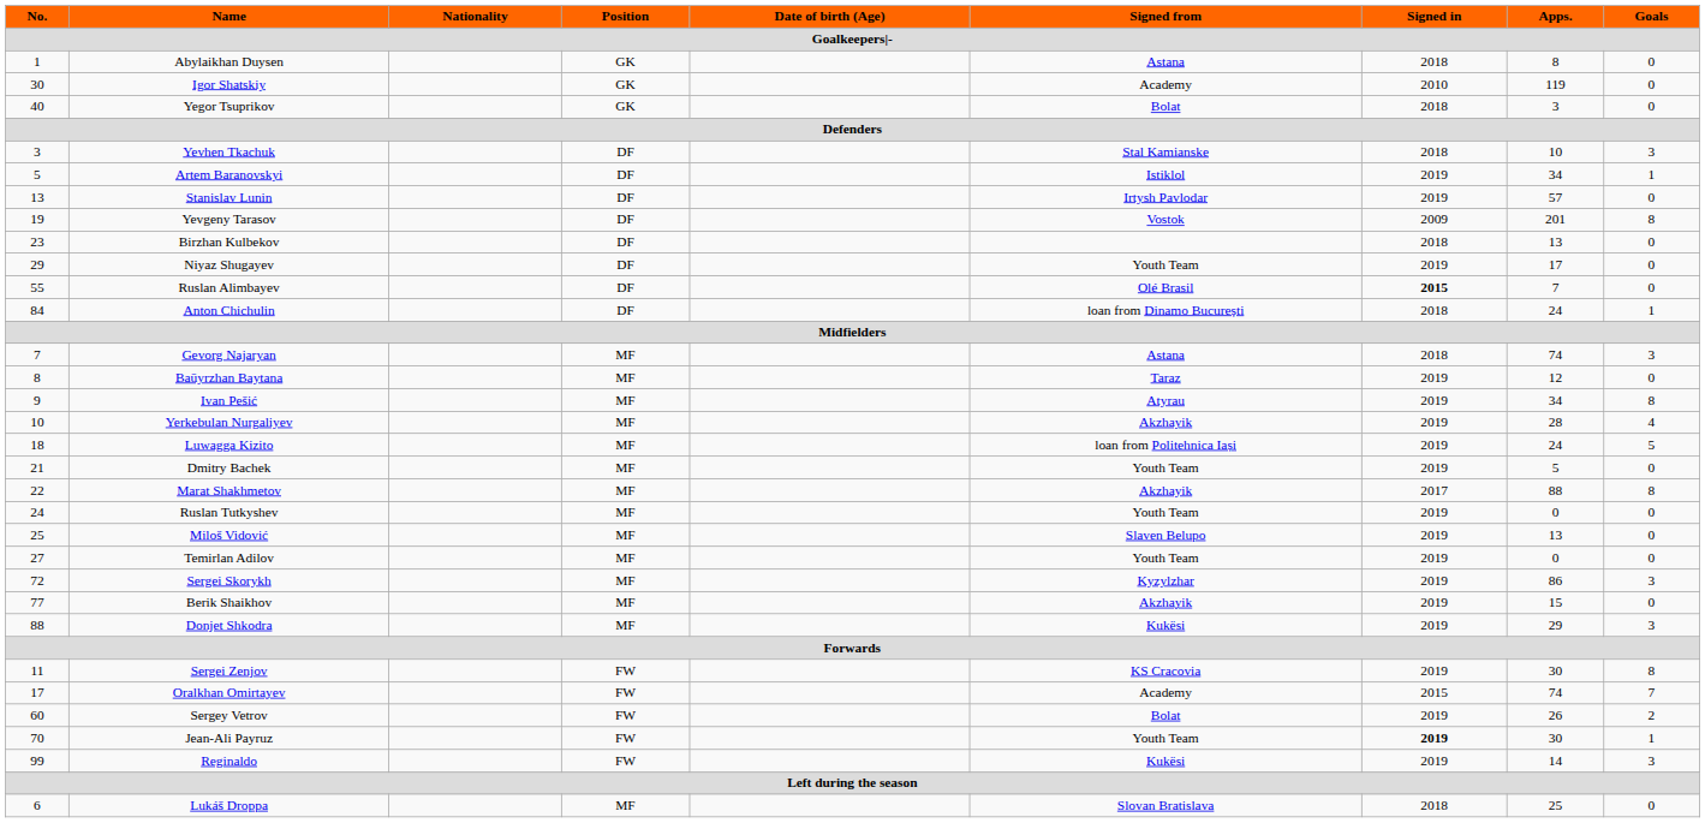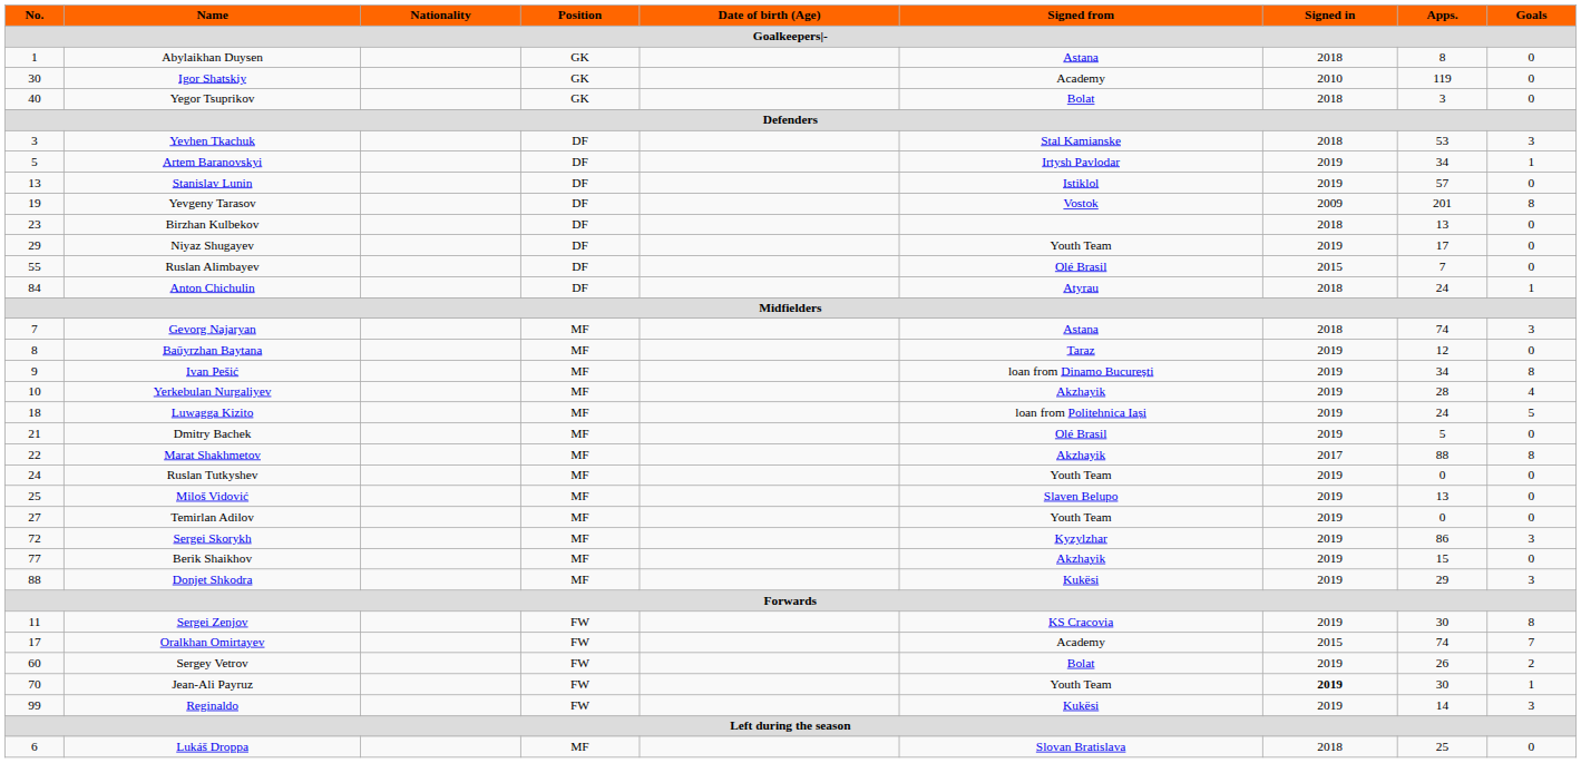 <table class="wikitable"  style="text-align:center; font-size:90%; width:90%;">
 <tr>
 <th style="background:#FF6600; color:#000000; text-align:center;">No.</th>
 <th style="background:#FF6600; color:#000000; text-align:center;">Name</th>
 <th style="background:#FF6600; color:#000000; text-align:center;">Nationality</th>
 <th style="background:#FF6600; color:#000000; text-align:center;">Position</th>
 <th style="background:#FF6600; color:#000000; text-align:center;">Date of birth (Age)</th>
 <th style="background:#FF6600; color:#000000; text-align:center;">Signed from</th>
 <th style="background:#FF6600; color:#000000; text-align:center;">Signed in</th>
 <th style="background:#FF6600; color:#000000; text-align:center;">Apps.</th>
 <th style="background:#FF6600; color:#000000; text-align:center;">Goals</th>
 </tr>
 <tr>
 <th colspan="11"  style="background:#dcdcdc; text-align:center;">Goalkeepers|-</th>
 </tr>
 <tr>
 <td>1</td>
 <td>Abylaikhan Duysen</td>
 <td></td>
 <td>GK</td>
 <td></td>
 <td><a href='#'>Astana</a></td>
 <td>2018</td>
 <td>8</td>
 <td>0</td>
 </tr>
 <tr>
 <td>30</td>
 <td><a href='#'>Igor Shatskiy</a></td>
 <td></td>
 <td>GK</td>
 <td></td>
 <td>Academy</td>
 <td>2010</td>
 <td>119</td>
 <td>0</td>
 </tr>
 <tr>
 <td>40</td>
 <td>Yegor Tsuprikov</td>
 <td></td>
 <td>GK</td>
 <td></td>
 <td><a href='#'>Bolat</a></td>
 <td>2018</td>
 <td>3</td>
 <td>0</td>
 </tr>
 <tr>
 <th colspan="11"  style="background:#dcdcdc; text-align:center;">Defenders</th>
 </tr>
 <tr>
 <td>3</td>
 <td><a href='#'>Yevhen Tkachuk</a></td>
 <td></td>
 <td>DF</td>
 <td></td>
 <td><a href='#'>Stal Kamianske</a></td>
 <td>2018</td>
-<td>10</td>
+<td>53</td>
 <td>3</td>
 </tr>
 <tr>
 <td>5</td>
 <td><a href='#'>Artem Baranovskyi</a></td>
 <td></td>
 <td>DF</td>
 <td></td>
-<td><a href='#'>Istiklol</a></td>
+<td><a href='#'>Irtysh Pavlodar</a></td>
 <td>2019</td>
 <td>34</td>
 <td>1</td>
 </tr>
 <tr>
 <td>13</td>
 <td><a href='#'>Stanislav Lunin</a></td>
 <td></td>
 <td>DF</td>
 <td></td>
-<td><a href='#'>Irtysh Pavlodar</a></td>
+<td><a href='#'>Istiklol</a></td>
 <td>2019</td>
 <td>57</td>
 <td>0</td>
 </tr>
 <tr>
 <td>19</td>
 <td>Yevgeny Tarasov</td>
 <td></td>
 <td>DF</td>
 <td></td>
 <td><a href='#'>Vostok</a></td>
 <td>2009</td>
 <td>201</td>
 <td>8</td>
 </tr>
 <tr>
 <td>23</td>
 <td>Birzhan Kulbekov</td>
 <td></td>
 <td>DF</td>
 <td></td>
 <td></td>
 <td>2018</td>
 <td>13</td>
 <td>0</td>
 </tr>
 <tr>
 <td>29</td>
 <td>Niyaz Shugayev</td>
 <td></td>
 <td>DF</td>
 <td></td>
 <td>Youth Team</td>
 <td>2019</td>
 <td>17</td>
 <td>0</td>
 </tr>
 <tr>
 <td>55</td>
 <td>Ruslan Alimbayev</td>
 <td></td>
 <td>DF</td>
 <td></td>
 <td><a href='#'>Olé Brasil</a></td>
-<td><strong>2015</strong></td>
+<td>2015</td>
 <td>7</td>
 <td>0</td>
 </tr>
 <tr>
 <td>84</td>
 <td><a href='#'>Anton Chichulin</a></td>
 <td></td>
 <td>DF</td>
 <td></td>
-<td>loan from <a href='#'>Dinamo București</a></td>
+<td><a href='#'>Atyrau</a></td>
 <td>2018</td>
 <td>24</td>
 <td>1</td>
 </tr>
 <tr>
 <th colspan="11"  style="background:#dcdcdc; text-align:center;">Midfielders</th>
 </tr>
 <tr>
 <td>7</td>
 <td><a href='#'>Gevorg Najaryan</a></td>
 <td></td>
 <td>MF</td>
 <td></td>
 <td><a href='#'>Astana</a></td>
 <td>2018</td>
 <td>74</td>
 <td>3</td>
 </tr>
 <tr>
 <td>8</td>
 <td><a href='#'>Baūyrzhan Baytana</a></td>
 <td></td>
 <td>MF</td>
 <td></td>
 <td><a href='#'>Taraz</a></td>
 <td>2019</td>
 <td>12</td>
 <td>0</td>
 </tr>
 <tr>
 <td>9</td>
 <td><a href='#'>Ivan Pešić</a></td>
 <td></td>
 <td>MF</td>
 <td></td>
-<td><a href='#'>Atyrau</a></td>
+<td>loan from <a href='#'>Dinamo București</a></td>
 <td>2019</td>
 <td>34</td>
 <td>8</td>
 </tr>
 <tr>
 <td>10</td>
 <td><a href='#'>Yerkebulan Nurgaliyev</a></td>
 <td></td>
 <td>MF</td>
 <td></td>
 <td><a href='#'>Akzhayik</a></td>
 <td>2019</td>
 <td>28</td>
 <td>4</td>
 </tr>
 <tr>
 <td>18</td>
 <td><a href='#'>Luwagga Kizito</a></td>
 <td></td>
 <td>MF</td>
 <td></td>
 <td>loan from <a href='#'>Politehnica Iași</a></td>
 <td>2019</td>
 <td>24</td>
 <td>5</td>
 </tr>
 <tr>
 <td>21</td>
 <td>Dmitry Bachek</td>
 <td></td>
 <td>MF</td>
 <td></td>
-<td>Youth Team</td>
+<td><a href='#'>Olé Brasil</a></td>
 <td>2019</td>
 <td>5</td>
 <td>0</td>
 </tr>
 <tr>
 <td>22</td>
 <td><a href='#'>Marat Shakhmetov</a></td>
 <td></td>
 <td>MF</td>
 <td></td>
 <td><a href='#'>Akzhayik</a></td>
 <td>2017</td>
 <td>88</td>
 <td>8</td>
 </tr>
 <tr>
 <td>24</td>
 <td>Ruslan Tutkyshev</td>
 <td></td>
 <td>MF</td>
 <td></td>
 <td>Youth Team</td>
 <td>2019</td>
 <td>0</td>
 <td>0</td>
 </tr>
 <tr>
 <td>25</td>
 <td><a href='#'>Miloš Vidović</a></td>
 <td></td>
 <td>MF</td>
 <td></td>
 <td><a href='#'>Slaven Belupo</a></td>
 <td>2019</td>
 <td>13</td>
 <td>0</td>
 </tr>
 <tr>
 <td>27</td>
 <td>Temirlan Adilov</td>
 <td></td>
 <td>MF</td>
 <td></td>
 <td>Youth Team</td>
 <td>2019</td>
 <td>0</td>
 <td>0</td>
 </tr>
 <tr>
 <td>72</td>
 <td><a href='#'>Sergei Skorykh</a></td>
 <td></td>
 <td>MF</td>
 <td></td>
 <td><a href='#'>Kyzylzhar</a></td>
 <td>2019</td>
 <td>86</td>
 <td>3</td>
 </tr>
 <tr>
 <td>77</td>
 <td>Berik Shaikhov</td>
 <td></td>
 <td>MF</td>
 <td></td>
 <td><a href='#'>Akzhayik</a></td>
 <td>2019</td>
 <td>15</td>
 <td>0</td>
 </tr>
 <tr>
 <td>88</td>
 <td><a href='#'>Donjet Shkodra</a></td>
 <td></td>
 <td>MF</td>
 <td></td>
 <td><a href='#'>Kukësi</a></td>
 <td>2019</td>
 <td>29</td>
 <td>3</td>
 </tr>
 <tr>
 <th colspan="11"  style="background:#dcdcdc; text-align:center;">Forwards</th>
 </tr>
 <tr>
 <td>11</td>
 <td><a href='#'>Sergei Zenjov</a></td>
 <td></td>
 <td>FW</td>
 <td></td>
 <td><a href='#'>KS Cracovia</a></td>
 <td>2019</td>
 <td>30</td>
 <td>8</td>
 </tr>
 <tr>
 <td>17</td>
 <td><a href='#'>Oralkhan Omirtayev</a></td>
 <td></td>
 <td>FW</td>
 <td></td>
 <td>Academy</td>
 <td>2015</td>
 <td>74</td>
 <td>7</td>
 </tr>
 <tr>
 <td>60</td>
 <td>Sergey Vetrov</td>
 <td></td>
 <td>FW</td>
 <td></td>
 <td><a href='#'>Bolat</a></td>
 <td>2019</td>
 <td>26</td>
 <td>2</td>
 </tr>
 <tr>
 <td>70</td>
 <td>Jean-Ali Payruz</td>
 <td></td>
 <td>FW</td>
 <td></td>
 <td>Youth Team</td>
 <td><strong>2019</strong></td>
 <td>30</td>
 <td>1</td>
 </tr>
 <tr>
 <td>99</td>
 <td><a href='#'>Reginaldo</a></td>
 <td></td>
 <td>FW</td>
 <td></td>
 <td><a href='#'>Kukësi</a></td>
 <td>2019</td>
 <td>14</td>
 <td>3</td>
 </tr>
 <tr>
 <th colspan="11"  style="background:#dcdcdc; text-align:center;">Left during the season</th>
 </tr>
 <tr>
 <td>6</td>
 <td><a href='#'>Lukáš Droppa</a></td>
 <td></td>
 <td>MF</td>
 <td></td>
 <td><a href='#'>Slovan Bratislava</a></td>
 <td>2018</td>
 <td>25</td>
 <td>0</td>
 </tr>
 </table>
